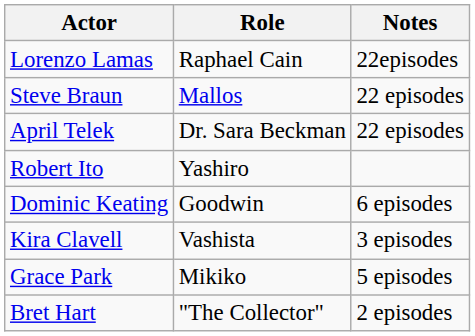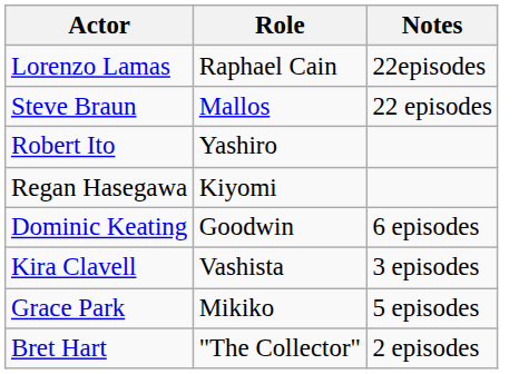 <table class="wikitable">
 <tr>
 <th>Actor</th>
 <th>Role</th>
 <th>Notes</th>
 </tr>
 <tr>
 <td><a href='#'>Lorenzo Lamas</a></td>
 <td>Raphael Cain</td>
 <td>22episodes</td>
 </tr>
 <tr>
 <td><a href='#'>Steve Braun</a></td>
 <td><a href='#'>Mallos</a></td>
 <td>22 episodes</td>
 </tr>
 <tr>
-<td><a href='#'>April Telek</a></td>
-<td>Dr. Sara Beckman</td>
-<td>22 episodes</td>
+<td><a href='#'>Robert Ito</a></td>
+<td>Yashiro</td>
+<td></td>
 </tr>
 <tr>
-<td><a href='#'>Robert Ito</a></td>
-<td>Yashiro</td>
+<td>Regan Hasegawa</td>
+<td>Kiyomi</td>
 <td></td>
 </tr>
 <tr>
 <td><a href='#'>Dominic Keating</a></td>
 <td>Goodwin</td>
 <td>6 episodes</td>
 </tr>
 <tr>
 <td><a href='#'>Kira Clavell</a></td>
 <td>Vashista</td>
 <td>3 episodes</td>
 </tr>
 <tr>
 <td><a href='#'>Grace Park</a></td>
 <td>Mikiko</td>
 <td>5 episodes</td>
 </tr>
 <tr>
 <td><a href='#'>Bret Hart</a></td>
 <td>"The Collector"</td>
 <td>2 episodes</td>
 </tr>
 </table>
